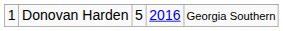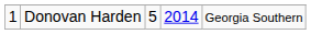 <table class="wikitable">
 <tr>
 </tr>
 <tr>
 <td>1</td>
 <td>Donovan Harden</td>
 <td>5</td>
-<td><a href='#'>2016</a></td>
+<td><a href='#'>2014</a></td>
 <td style="font-size:80%;">Georgia Southern</td>
 </tr>
 </table>
